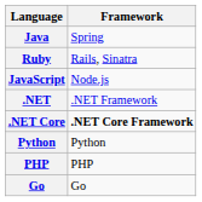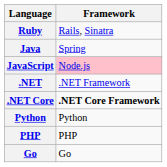 <table class="wikitable sortable" style="width: auto; text-align: left; font-size: 95%; table-layout: fixed; line-height:1.25">
 <tr>
 <th>Language</th>
 <th>Framework</th>
 </tr>
 <tr>
+<th><a href='#'>Ruby</a></th>
+<td><a href='#'>Rails</a>, <a href='#'>Sinatra</a></td>
+</tr>
+<tr>
 <th><a href='#'>Java</a></th>
 <td><a href='#'>Spring</a></td>
 </tr>
 <tr>
-<th><a href='#'>Ruby</a></th>
-<td><a href='#'>Rails</a>, <a href='#'>Sinatra</a></td>
-</tr>
-<tr>
 <th><a href='#'>JavaScript</a></th>
-<td><a href='#'>Node.js</a></td>
+<td style="background: pink;"><a href='#'>Node.js</a></td>
 </tr>
 <tr>
 <th><a href='#'>.NET</a></th>
 <td><a href='#'>.NET Framework</a></td>
 </tr>
 <tr>
 <th><a href='#'>.NET Core</a></th>
 <td><strong>.NET Core Framework</strong></td>
 </tr>
 <tr>
 <th><a href='#'>Python</a></th>
 <td>Python</td>
 </tr>
 <tr>
 <th><a href='#'>PHP</a></th>
 <td>PHP</td>
 </tr>
 <tr>
 <th><a href='#'>Go</a></th>
 <td>Go</td>
 </tr>
 </table>
